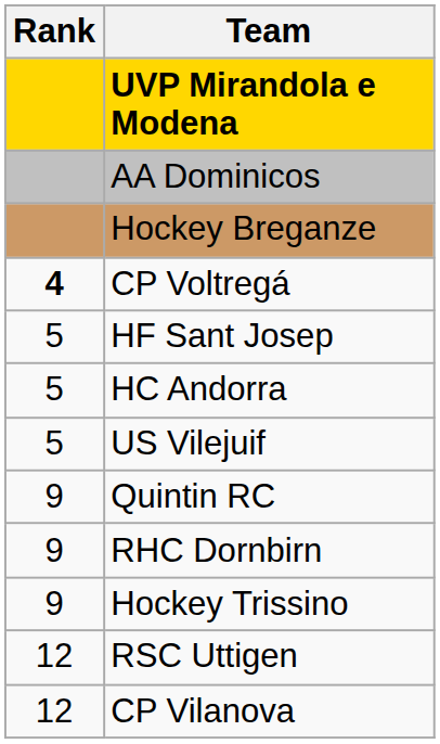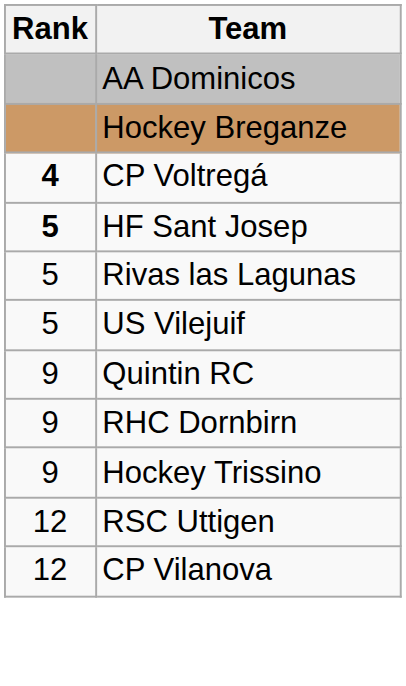 <table class="wikitable" style="text-align:center;">
 <tr>
 <th width=20>Rank</th>
 <th width=150>Team</th>
-</tr>
-<tr bgcolor="gold">
-<td></td>
-<td align="left"><strong> UVP Mirandola e Modena </strong></td>
 </tr>
 <tr bgcolor="silver">
 <td></td>
 <td align="left"> AA Dominicos</td>
 </tr>
 <tr bgcolor="#cc9966">
 <td></td>
 <td align="left"> Hockey Breganze</td>
 </tr>
 <tr>
 <td><strong>4</strong></td>
 <td align="left"> CP Voltregá</td>
 </tr>
 <tr>
-<td>5</td>
+<td><strong>5</strong></td>
 <td align="left"> HF Sant Josep</td>
 </tr>
 <tr>
 <td>5</td>
-<td align="left"> HC Andorra</td>
+<td align="left"> Rivas las Lagunas</td>
 </tr>
 <tr>
 <td>5</td>
 <td align="left"> US Vilejuif</td>
 </tr>
 <tr>
 <td>9</td>
 <td align="left"> Quintin RC</td>
 </tr>
 <tr>
 <td>9</td>
 <td align="left"> RHC Dornbirn</td>
 </tr>
 <tr>
 <td>9</td>
 <td align="left"> Hockey Trissino</td>
 </tr>
 <tr>
 <td>12</td>
 <td align="left"> RSC Uttigen</td>
 </tr>
 <tr>
 <td>12</td>
 <td align="left"> CP Vilanova</td>
 </tr>
 </table>
